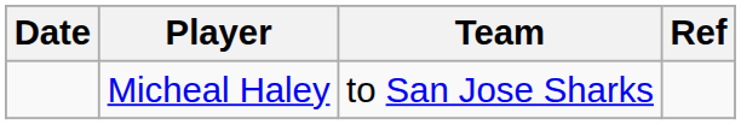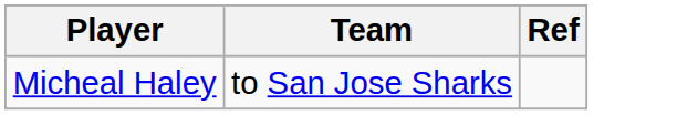 <table class="wikitable">
 <tr>
-<th>Date</th>
 <th>Player</th>
 <th>Team</th>
 <th>Ref</th>
 </tr>
 <tr>
-<td></td>
 <td><a href='#'>Micheal Haley</a></td>
 <td>to <a href='#'>San Jose Sharks</a></td>
 <td></td>
 </tr>
 </table>
